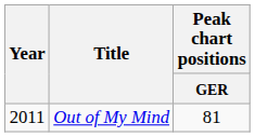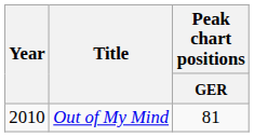 <table class=wikitable style=text-align:center;>
 <tr>
 <th rowspan=2>Year</th>
 <th rowspan=2>Title</th>
 <th>Peak chart positions</th>
 </tr>
 <tr style="vertical-align:top;line-height:1.2">
 <th width=25px><small>GER</small><br></th>
 </tr>
 <tr>
-<td>2011</td>
+<td>2010</td>
 <td align=left><em><a href='#'>Out of My Mind</a></em></td>
 <td>81</td>
 </tr>
 </table>
